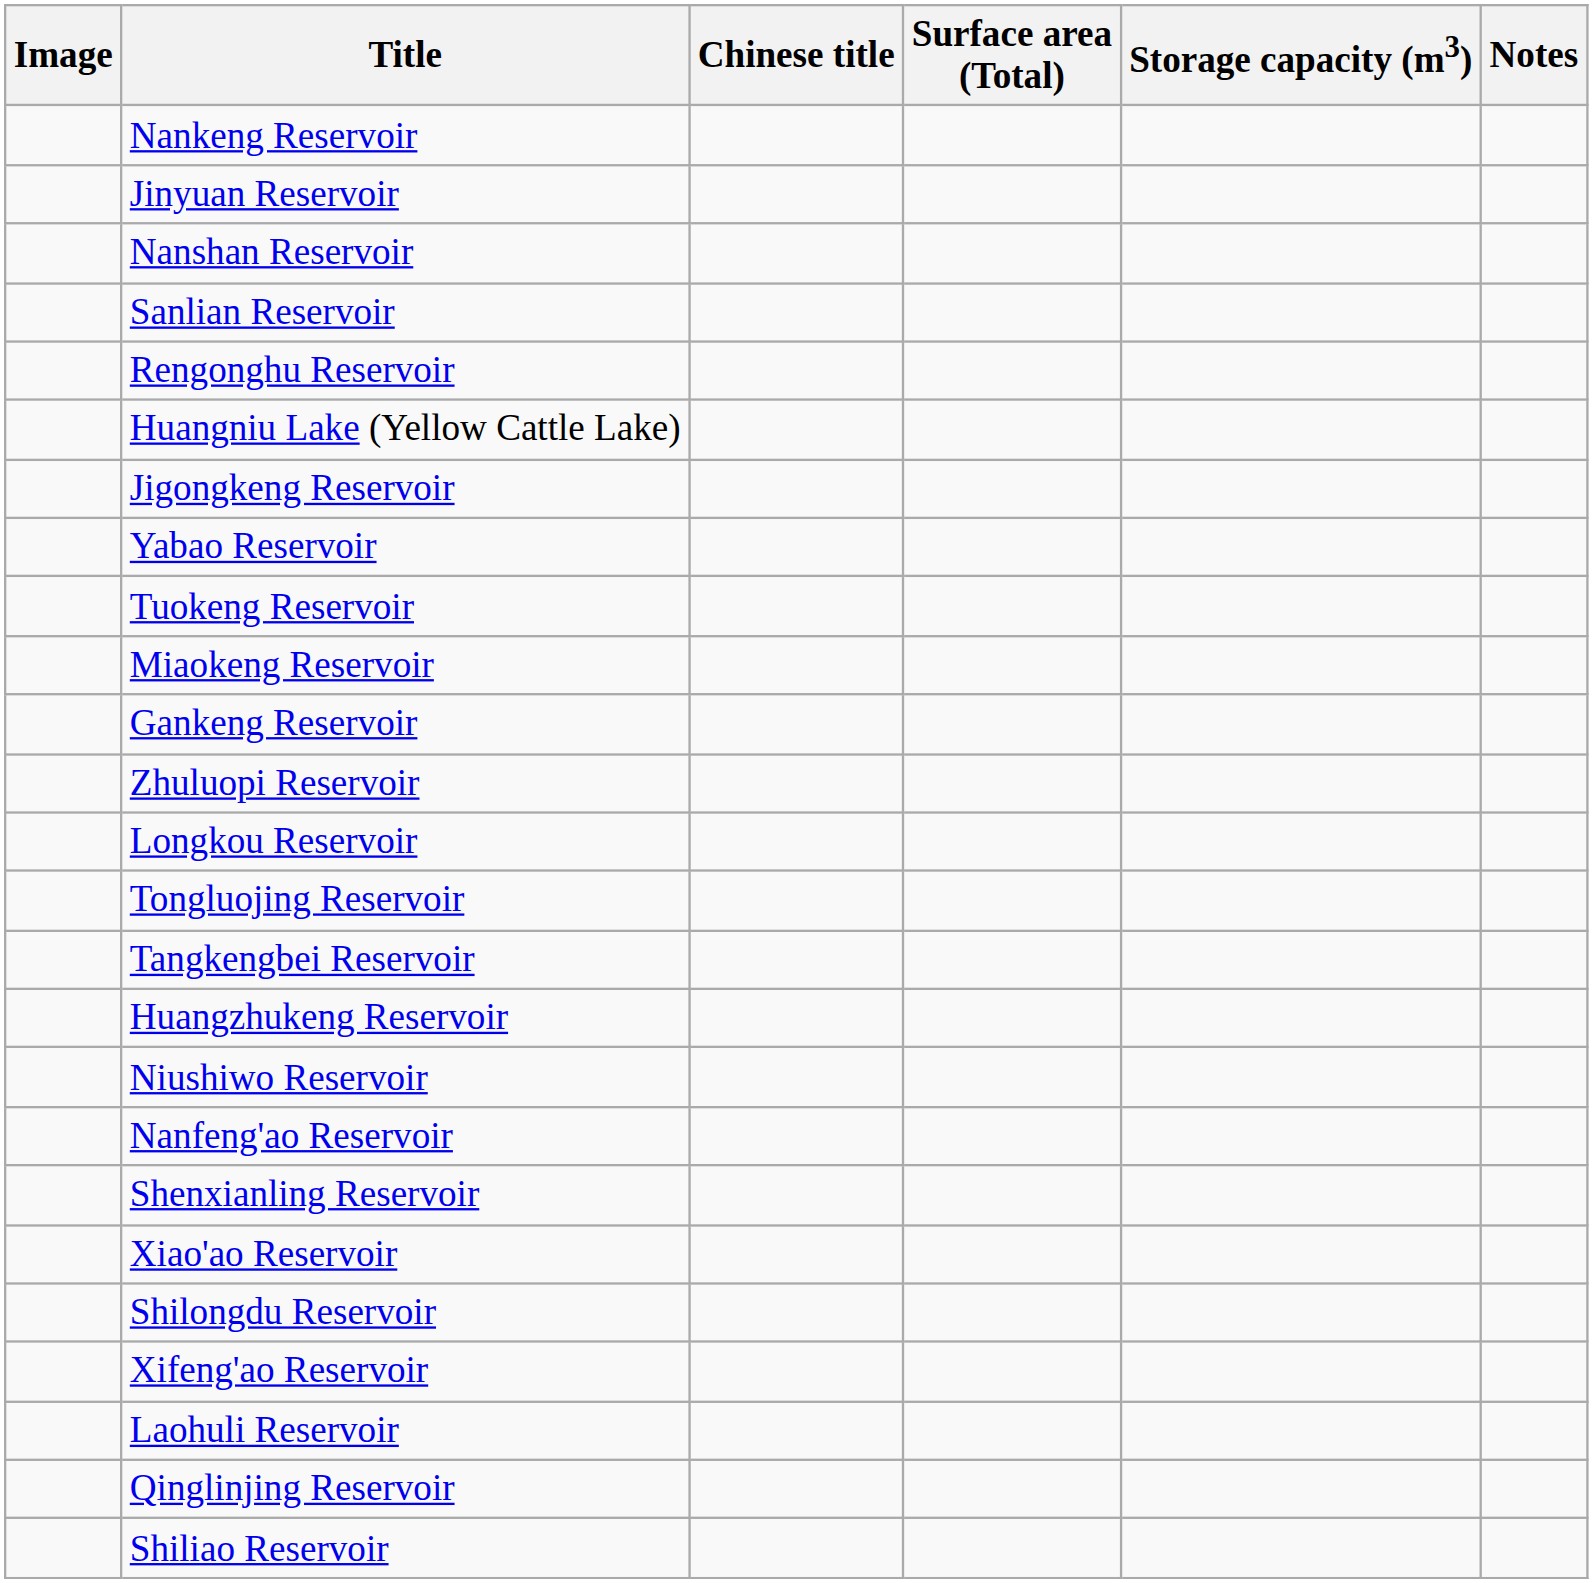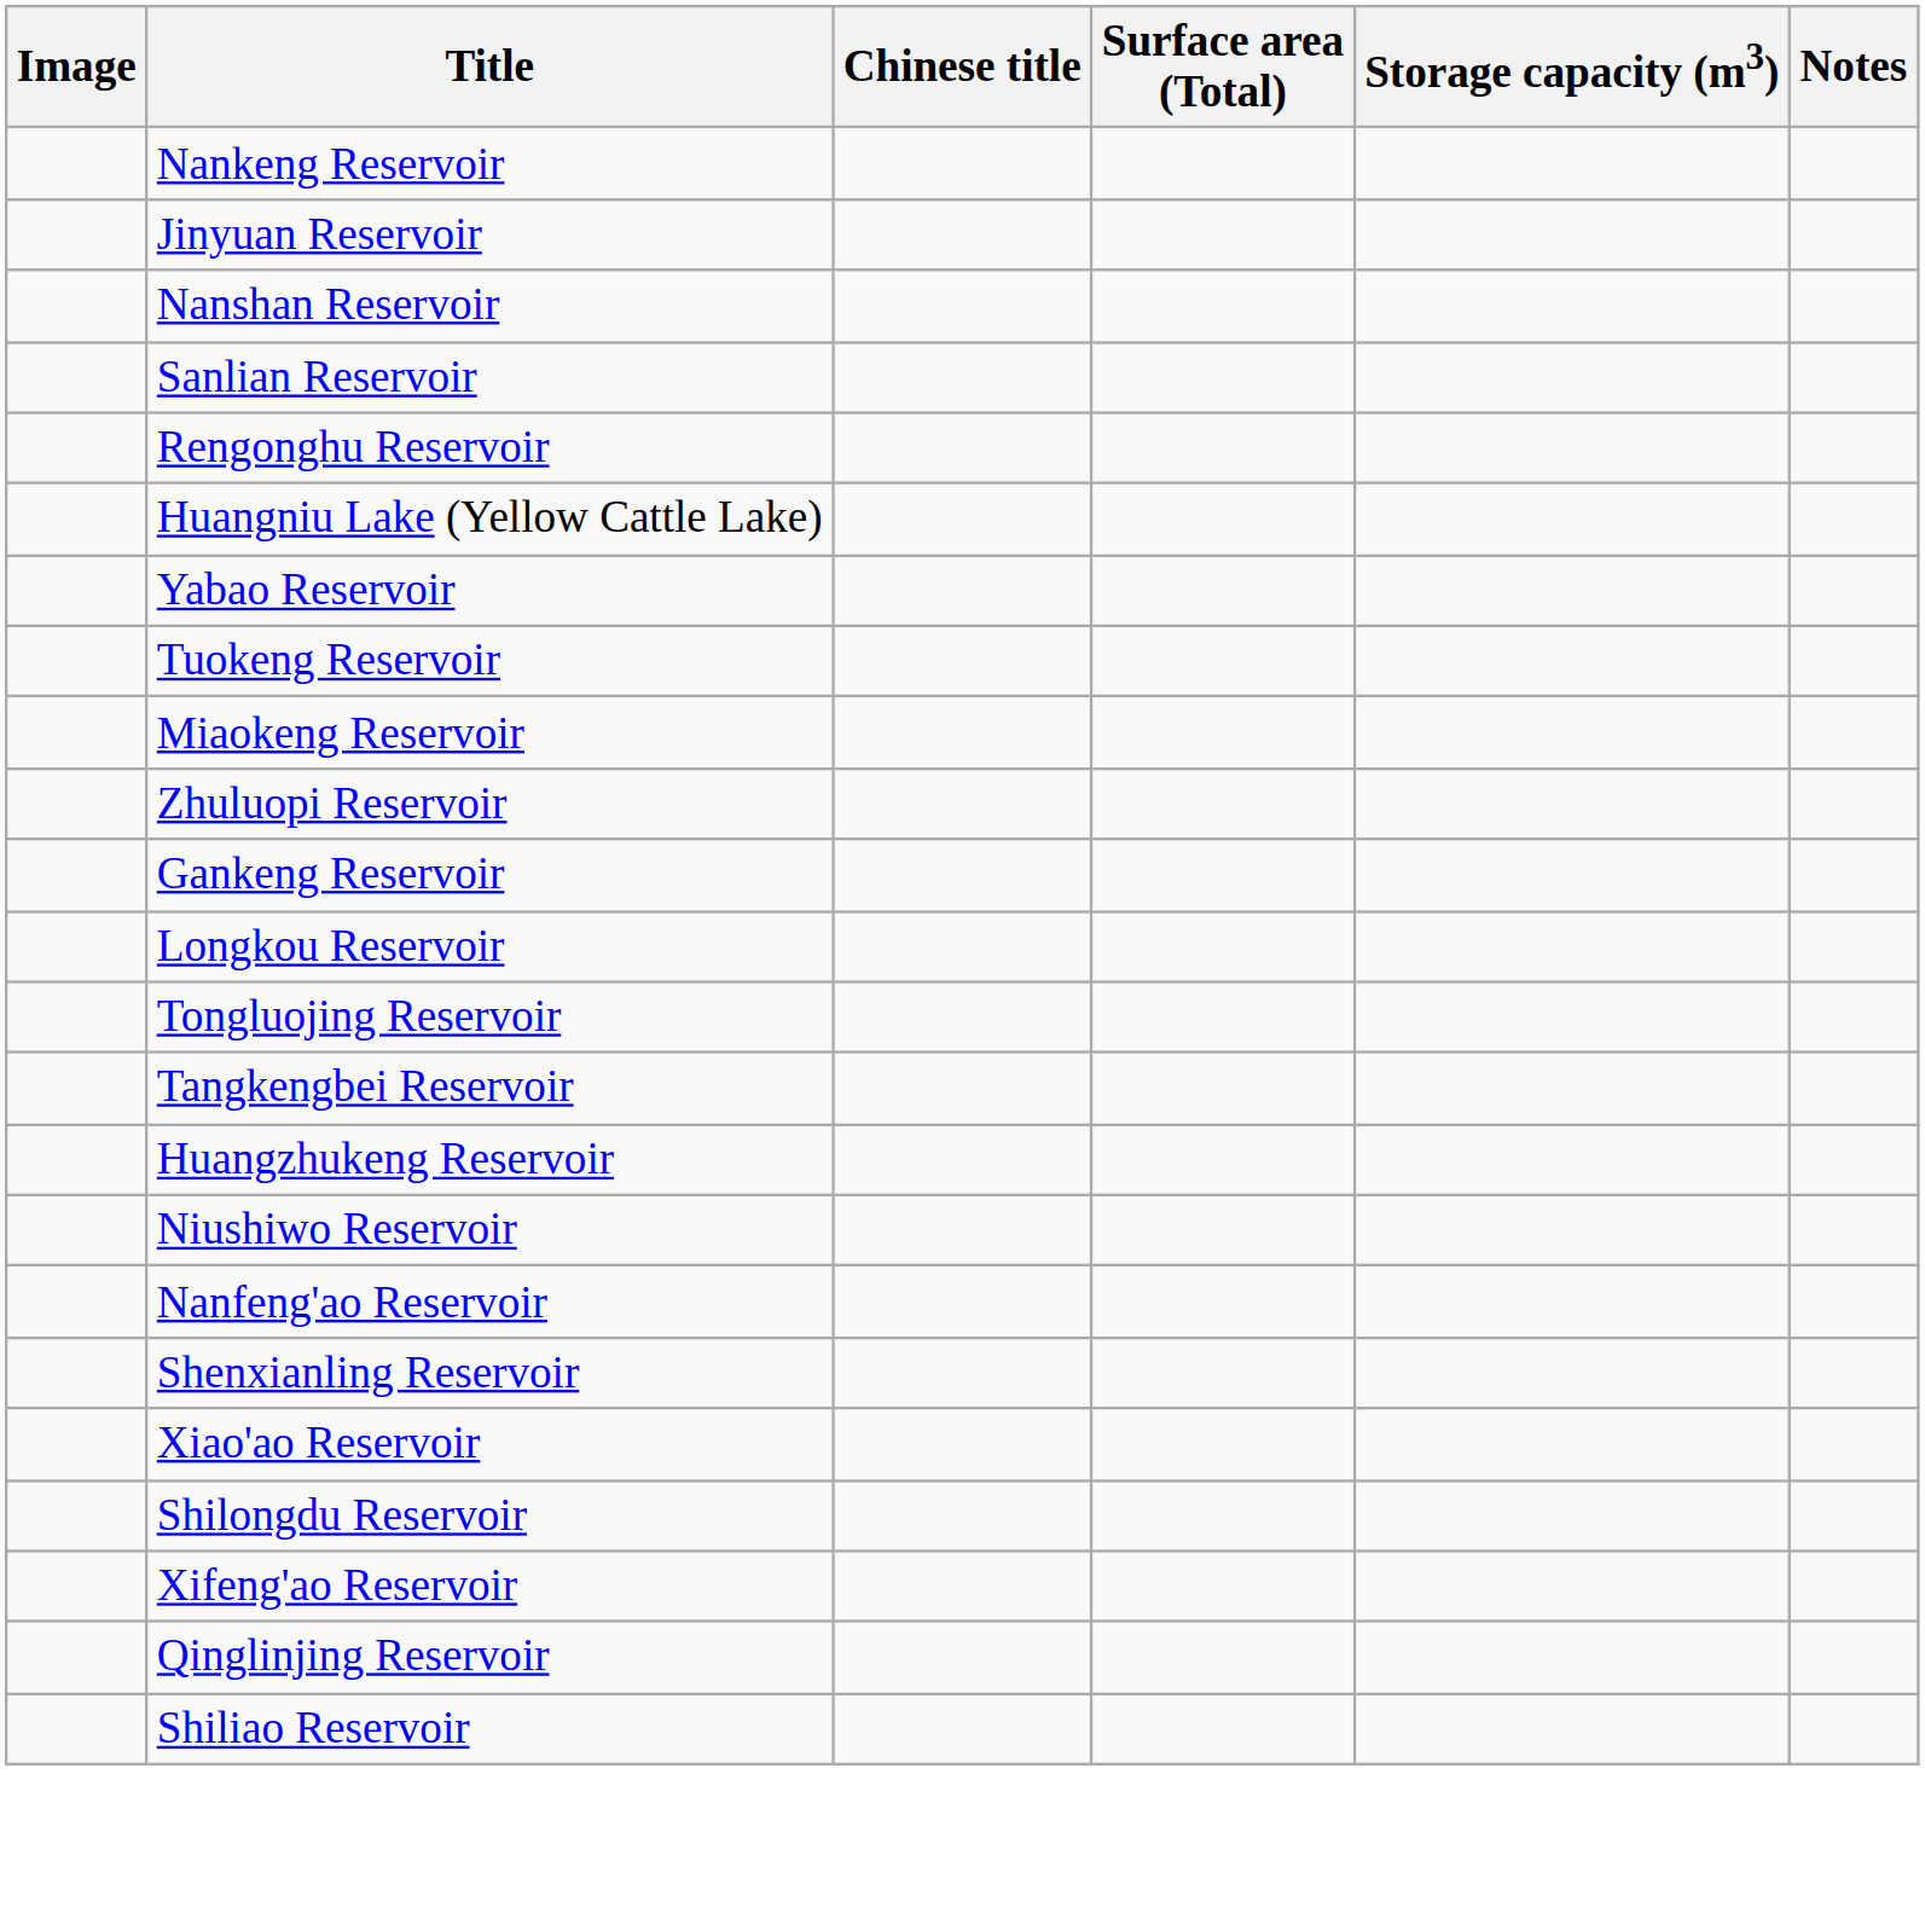 <table class="wikitable">
 <tr>
 <th>Image</th>
 <th>Title</th>
 <th>Chinese title</th>
 <th>Surface area<br>(Total)</th>
 <th>Storage capacity (m<sup>3</sup>)</th>
 <th>Notes</th>
 </tr>
 <tr>
 <td></td>
 <td><a href='#'>Nankeng Reservoir</a></td>
 <td></td>
 <td></td>
 <td></td>
 <td></td>
 </tr>
 <tr>
 <td></td>
 <td><a href='#'>Jinyuan Reservoir</a></td>
 <td></td>
 <td></td>
 <td></td>
 <td></td>
 </tr>
 <tr>
 <td></td>
 <td><a href='#'>Nanshan Reservoir</a></td>
 <td></td>
 <td></td>
 <td></td>
 <td></td>
 </tr>
 <tr>
 <td></td>
 <td><a href='#'>Sanlian Reservoir</a></td>
 <td></td>
 <td></td>
 <td></td>
 <td></td>
 </tr>
 <tr>
 <td></td>
 <td><a href='#'>Rengonghu Reservoir</a></td>
 <td></td>
 <td></td>
 <td></td>
 <td></td>
 </tr>
 <tr>
 <td></td>
 <td><a href='#'>Huangniu Lake</a> (Yellow Cattle Lake)</td>
 <td></td>
 <td></td>
 <td></td>
 <td></td>
 </tr>
 <tr>
 <td></td>
-<td><a href='#'>Jigongkeng Reservoir</a></td>
-<td></td>
-<td></td>
-<td></td>
-<td></td>
-</tr>
-<tr>
-<td></td>
 <td><a href='#'>Yabao Reservoir</a></td>
 <td></td>
 <td></td>
 <td></td>
 <td></td>
 </tr>
 <tr>
 <td></td>
 <td><a href='#'>Tuokeng Reservoir</a></td>
 <td></td>
 <td></td>
 <td></td>
 <td></td>
 </tr>
 <tr>
 <td></td>
 <td><a href='#'>Miaokeng Reservoir</a></td>
 <td></td>
 <td></td>
 <td></td>
 <td></td>
 </tr>
 <tr>
 <td></td>
-<td><a href='#'>Gankeng Reservoir</a></td>
+<td><a href='#'>Zhuluopi Reservoir</a></td>
 <td></td>
 <td></td>
 <td></td>
 <td></td>
 </tr>
 <tr>
 <td></td>
-<td><a href='#'>Zhuluopi Reservoir</a></td>
+<td><a href='#'>Gankeng Reservoir</a></td>
 <td></td>
 <td></td>
 <td></td>
 <td></td>
 </tr>
 <tr>
 <td></td>
 <td><a href='#'>Longkou Reservoir</a></td>
 <td></td>
 <td></td>
 <td></td>
 <td></td>
 </tr>
 <tr>
 <td></td>
 <td><a href='#'>Tongluojing Reservoir</a></td>
 <td></td>
 <td></td>
 <td></td>
 <td></td>
 </tr>
 <tr>
 <td></td>
 <td><a href='#'>Tangkengbei Reservoir</a></td>
 <td></td>
 <td></td>
 <td></td>
 <td></td>
 </tr>
 <tr>
 <td></td>
 <td><a href='#'>Huangzhukeng Reservoir</a></td>
 <td></td>
 <td></td>
 <td></td>
 <td></td>
 </tr>
 <tr>
 <td></td>
 <td><a href='#'>Niushiwo Reservoir</a></td>
 <td></td>
 <td></td>
 <td></td>
 <td></td>
 </tr>
 <tr>
 <td></td>
 <td><a href='#'>Nanfeng'ao Reservoir</a></td>
 <td></td>
 <td></td>
 <td></td>
 <td></td>
 </tr>
 <tr>
 <td></td>
 <td><a href='#'>Shenxianling Reservoir</a></td>
 <td></td>
 <td></td>
 <td></td>
 <td></td>
 </tr>
 <tr>
 <td></td>
 <td><a href='#'>Xiao'ao Reservoir</a></td>
 <td></td>
 <td></td>
 <td></td>
 <td></td>
 </tr>
 <tr>
 <td></td>
 <td><a href='#'>Shilongdu Reservoir</a></td>
 <td></td>
 <td></td>
 <td></td>
 <td></td>
 </tr>
 <tr>
 <td></td>
 <td><a href='#'>Xifeng'ao Reservoir</a></td>
 <td></td>
 <td></td>
 <td></td>
 <td></td>
 </tr>
 <tr>
 <td></td>
-<td><a href='#'>Laohuli Reservoir</a></td>
-<td></td>
-<td></td>
-<td></td>
-<td></td>
-</tr>
-<tr>
-<td></td>
 <td><a href='#'>Qinglinjing Reservoir</a></td>
 <td></td>
 <td></td>
 <td></td>
 <td></td>
 </tr>
 <tr>
 <td></td>
 <td><a href='#'>Shiliao Reservoir</a></td>
 <td></td>
 <td></td>
 <td></td>
 <td></td>
 </tr>
 </table>
